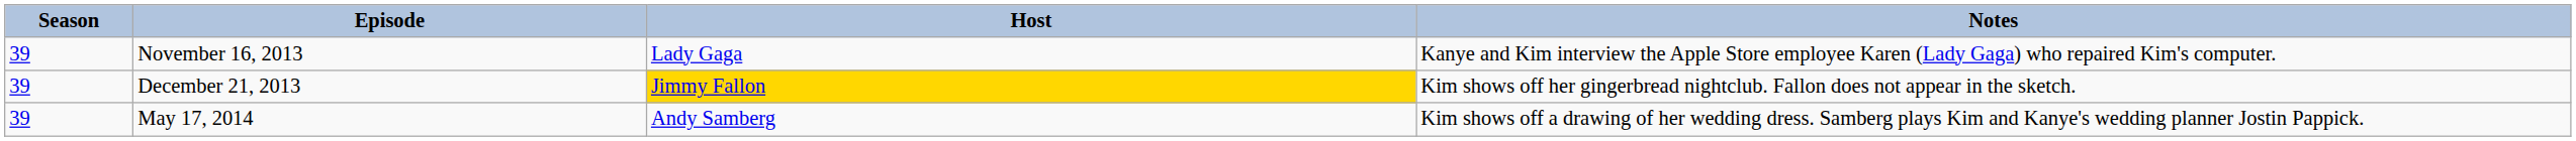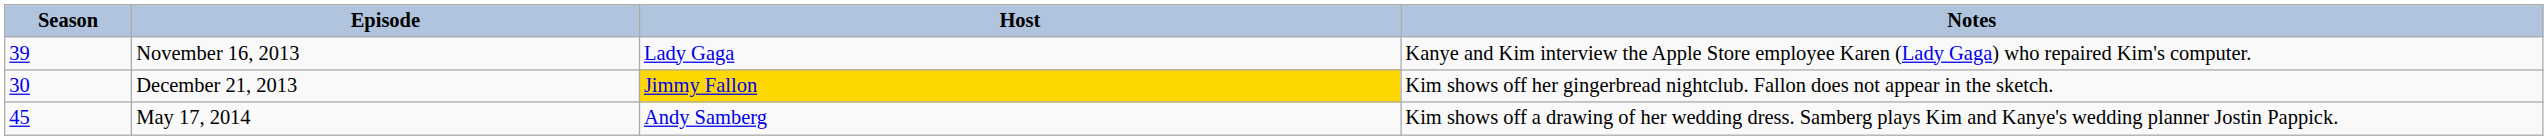 <table class="wikitable" style="width:100%;">
 <tr>
 <th style="background:#B0C4DE;" width="5%">Season</th>
 <th style="background:#B0C4DE;" width="20%">Episode</th>
 <th style="background:#B0C4DE;" width="30%">Host</th>
 <th style="background:#B0C4DE;" width="45%">Notes</th>
 </tr>
 <tr>
 <td><a href='#'>39</a></td>
 <td>November 16, 2013</td>
 <td><a href='#'>Lady Gaga</a></td>
 <td>Kanye and Kim interview the Apple Store employee Karen (<a href='#'>Lady Gaga</a>) who repaired Kim's computer.</td>
 </tr>
 <tr>
-<td><a href='#'>39</a></td>
+<td><a href='#'>30</a></td>
 <td>December 21, 2013</td>
 <td style="background: gold;"><a href='#'>Jimmy Fallon</a></td>
 <td>Kim shows off her gingerbread nightclub. Fallon does not appear in the sketch.</td>
 </tr>
 <tr>
-<td><a href='#'>39</a></td>
+<td><a href='#'>45</a></td>
 <td>May 17, 2014</td>
 <td><a href='#'>Andy Samberg</a></td>
 <td>Kim shows off a drawing of her wedding dress. Samberg plays Kim and Kanye's wedding planner Jostin Pappick.</td>
 </tr>
 </table>
